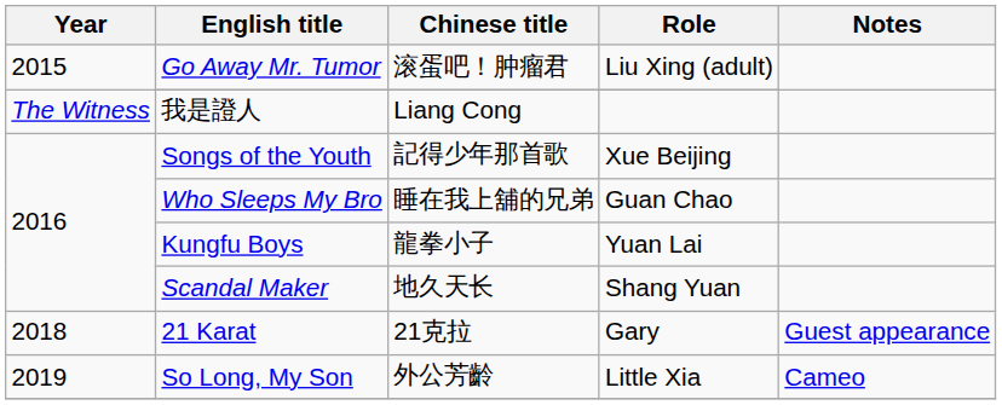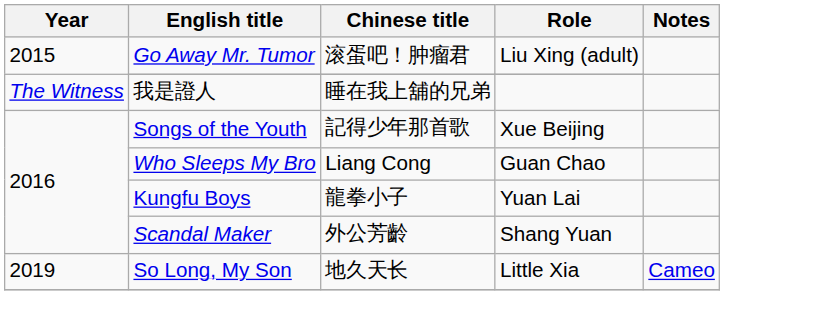 <table class="wikitable">
 <tr>
 <th>Year</th>
 <th>English title</th>
 <th>Chinese title</th>
 <th>Role</th>
 <th>Notes</th>
 </tr>
 <tr>
 <td rowspan=2>2015</td>
 <td><em><a href='#'>Go Away Mr. Tumor</a></em></td>
 <td>滚蛋吧！肿瘤君</td>
 <td>Liu Xing (adult)</td>
 <td></td>
 </tr>
 <tr>
 </tr>
 <tr>
 <td><em><a href='#'>The Witness</a></em></td>
 <td>我是證人</td>
-<td>Liang Cong</td>
+<td>睡在我上舖的兄弟</td>
 <td></td>
 </tr>
 <tr>
 <td rowspan=4>2016</td>
 <td><a href='#'>Songs of the Youth</a></td>
 <td>記得少年那首歌</td>
 <td>Xue Beijing</td>
 <td></td>
 </tr>
 <tr>
 <td><em><a href='#'>Who Sleeps My Bro</a></em></td>
-<td>睡在我上舖的兄弟</td>
+<td>Liang Cong</td>
 <td>Guan Chao</td>
 <td></td>
 </tr>
 <tr>
 <td><a href='#'>Kungfu Boys</a></td>
 <td>龍拳小子</td>
 <td>Yuan Lai</td>
 <td></td>
 </tr>
 <tr>
 <td><em><a href='#'>Scandal Maker</a></em></td>
-<td>地久天长</td>
+<td>外公芳齡</td>
 <td>Shang Yuan</td>
 <td></td>
 </tr>
 <tr>
-<td>2018</td>
-<td><a href='#'>21 Karat</a></td>
-<td>21克拉</td>
-<td>Gary</td>
-<td><a href='#'>Guest appearance</a></td>
-</tr>
-<tr>
 <td>2019</td>
 <td><a href='#'>So Long, My Son</a></td>
-<td>外公芳齡</td>
+<td>地久天长</td>
 <td>Little Xia</td>
 <td><a href='#'>Cameo</a></td>
 </tr>
 <tr>
 </tr>
 </table>
